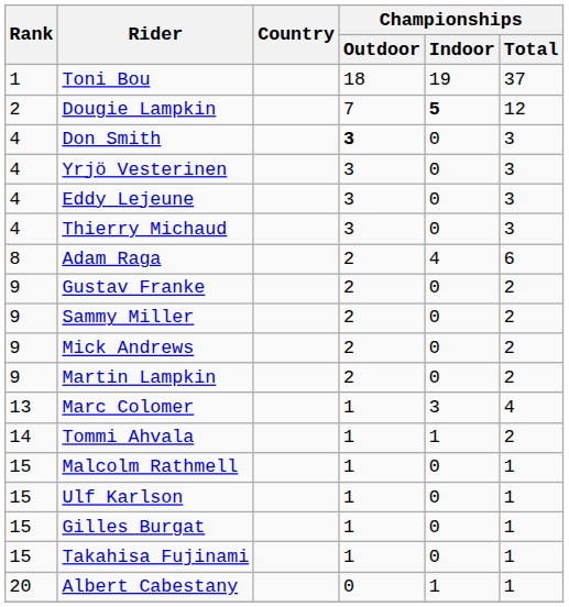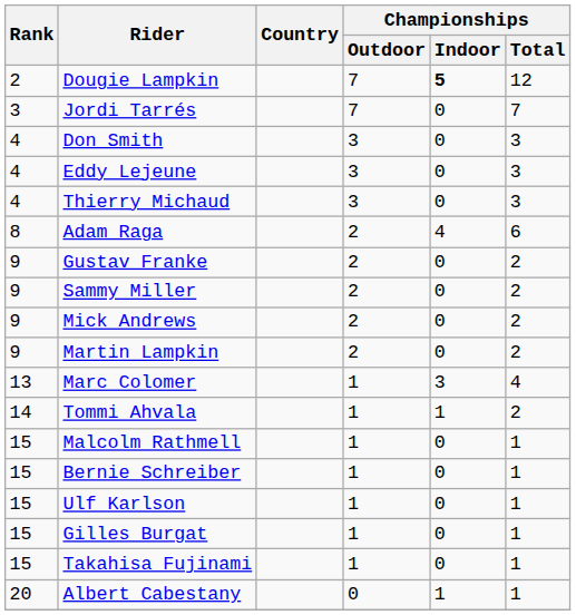 <table class="wikitable sortable">
 <tr>
 <th rowspan=2>Rank</th>
 <th rowspan=2>Rider</th>
 <th rowspan=2>Country</th>
 <th colspan=3>Championships</th>
 </tr>
 <tr>
 <th>Outdoor</th>
 <th>Indoor</th>
 <th>Total</th>
 </tr>
 <tr>
-<td>1</td>
-<td><a href='#'>Toni Bou</a></td>
-<td></td>
-<td>18</td>
-<td>19</td>
-<td>37</td>
-</tr>
-<tr>
 <td>2</td>
 <td><a href='#'>Dougie Lampkin</a></td>
 <td></td>
 <td>7</td>
 <td><strong>5</strong></td>
 <td>12</td>
 </tr>
 <tr>
-<td>4</td>
-<td><a href='#'>Don Smith</a></td>
+<td>3</td>
+<td><a href='#'>Jordi Tarrés</a></td>
 <td></td>
-<td><strong>3</strong></td>
+<td>7</td>
 <td>0</td>
-<td>3</td>
+<td>7</td>
 </tr>
 <tr>
 <td>4</td>
-<td><a href='#'>Yrjö Vesterinen</a></td>
+<td><a href='#'>Don Smith</a></td>
 <td></td>
 <td>3</td>
 <td>0</td>
 <td>3</td>
 </tr>
 <tr>
 <td>4</td>
 <td><a href='#'>Eddy Lejeune</a></td>
 <td></td>
 <td>3</td>
 <td>0</td>
 <td>3</td>
 </tr>
 <tr>
 <td>4</td>
 <td><a href='#'>Thierry Michaud</a></td>
 <td></td>
 <td>3</td>
 <td>0</td>
 <td>3</td>
 </tr>
 <tr>
 <td>8</td>
 <td><a href='#'>Adam Raga</a></td>
 <td></td>
 <td>2</td>
 <td>4</td>
 <td>6</td>
 </tr>
 <tr>
 <td>9</td>
 <td><a href='#'>Gustav Franke</a></td>
 <td></td>
 <td>2</td>
 <td>0</td>
 <td>2</td>
 </tr>
 <tr>
 <td>9</td>
 <td><a href='#'>Sammy Miller</a></td>
 <td></td>
 <td>2</td>
 <td>0</td>
 <td>2</td>
 </tr>
 <tr>
 <td>9</td>
 <td><a href='#'>Mick Andrews</a></td>
 <td></td>
 <td>2</td>
 <td>0</td>
 <td>2</td>
 </tr>
 <tr>
 <td>9</td>
 <td><a href='#'>Martin Lampkin</a></td>
 <td></td>
 <td>2</td>
 <td>0</td>
 <td>2</td>
 </tr>
 <tr>
 <td>13</td>
 <td><a href='#'>Marc Colomer</a></td>
 <td></td>
 <td>1</td>
 <td>3</td>
 <td>4</td>
 </tr>
 <tr>
 <td>14</td>
 <td><a href='#'>Tommi Ahvala</a></td>
 <td></td>
 <td>1</td>
 <td>1</td>
 <td>2</td>
 </tr>
 <tr>
 <td>15</td>
 <td><a href='#'>Malcolm Rathmell</a></td>
 <td></td>
 <td>1</td>
 <td>0</td>
 <td>1</td>
 </tr>
 <tr>
 <td>15</td>
+<td><a href='#'>Bernie Schreiber</a></td>
+<td></td>
+<td>1</td>
+<td>0</td>
+<td>1</td>
+</tr>
+<tr>
+<td>15</td>
 <td><a href='#'>Ulf Karlson</a></td>
 <td></td>
 <td>1</td>
 <td>0</td>
 <td>1</td>
 </tr>
 <tr>
 <td>15</td>
 <td><a href='#'>Gilles Burgat</a></td>
 <td></td>
 <td>1</td>
 <td>0</td>
 <td>1</td>
 </tr>
 <tr>
 <td>15</td>
 <td><a href='#'>Takahisa Fujinami</a></td>
 <td></td>
 <td>1</td>
 <td>0</td>
 <td>1</td>
 </tr>
 <tr>
 <td>20</td>
 <td><a href='#'>Albert Cabestany</a></td>
 <td></td>
 <td>0</td>
 <td>1</td>
 <td>1</td>
 </tr>
 <tr>
 </tr>
 </table>
